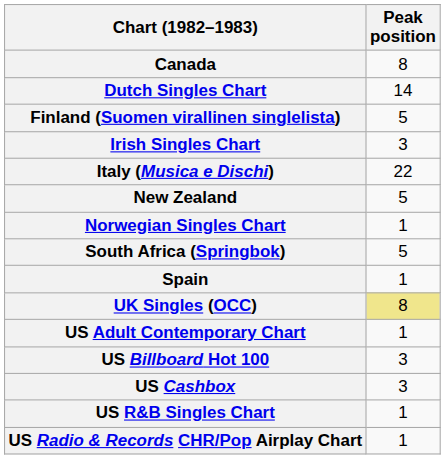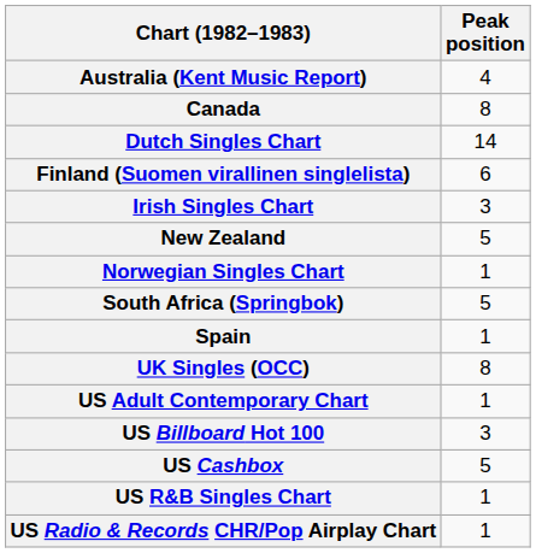 <table class="wikitable sortable plainrowheaders" style="text-align:center">
 <tr>
 <th scope="col">Chart (1982–1983)</th>
 <th scope="col">Peak<br>position</th>
+</tr>
+<tr>
+<th scope="row">Australia (<a href='#'>Kent Music Report</a>)</th>
+<td>4</td>
 </tr>
 <tr>
 <th scope="row">Canada</th>
 <td>8</td>
 </tr>
 <tr>
 <th scope="row"><a href='#'>Dutch Singles Chart</a></th>
 <td>14</td>
 </tr>
 <tr>
 <th scope="row">Finland (<a href='#'>Suomen virallinen singlelista</a>)</th>
-<td>5</td>
+<td>6</td>
 </tr>
 <tr>
 <th scope="row"><a href='#'>Irish Singles Chart</a></th>
 <td>3</td>
-</tr>
-<tr>
-<th scope="row">Italy (<em><a href='#'>Musica e Dischi</a></em>)</th>
-<td>22</td>
 </tr>
 <tr>
 <th scope="row">New Zealand</th>
 <td>5</td>
 </tr>
 <tr>
 <th scope="row"><a href='#'>Norwegian Singles Chart</a></th>
 <td>1</td>
 </tr>
 <tr>
 <th scope="row">South Africa (<a href='#'>Springbok</a>)</th>
 <td>5</td>
 </tr>
 <tr>
 <th scope="row">Spain</th>
 <td>1</td>
 </tr>
 <tr>
 <th scope="row"><a href='#'>UK Singles</a> (<a href='#'>OCC</a>)</th>
-<td style="background: khaki;">8</td>
+<td>8</td>
 </tr>
 <tr>
 <th scope="row">US <a href='#'>Adult Contemporary Chart</a></th>
 <td>1</td>
 </tr>
 <tr>
 <th scope="row">US <a href='#'><em>Billboard</em> Hot 100</a></th>
 <td>3</td>
 </tr>
 <tr>
 <th scope="row">US <em><a href='#'>Cashbox</a></em></th>
-<td>3</td>
+<td>5</td>
 </tr>
 <tr>
 <th scope="row">US <a href='#'>R&B Singles Chart</a></th>
 <td>1</td>
 </tr>
 <tr>
 <th scope="row">US <em><a href='#'>Radio & Records</a></em> <a href='#'>CHR/Pop</a> Airplay Chart</th>
 <td>1</td>
 </tr>
 </table>
